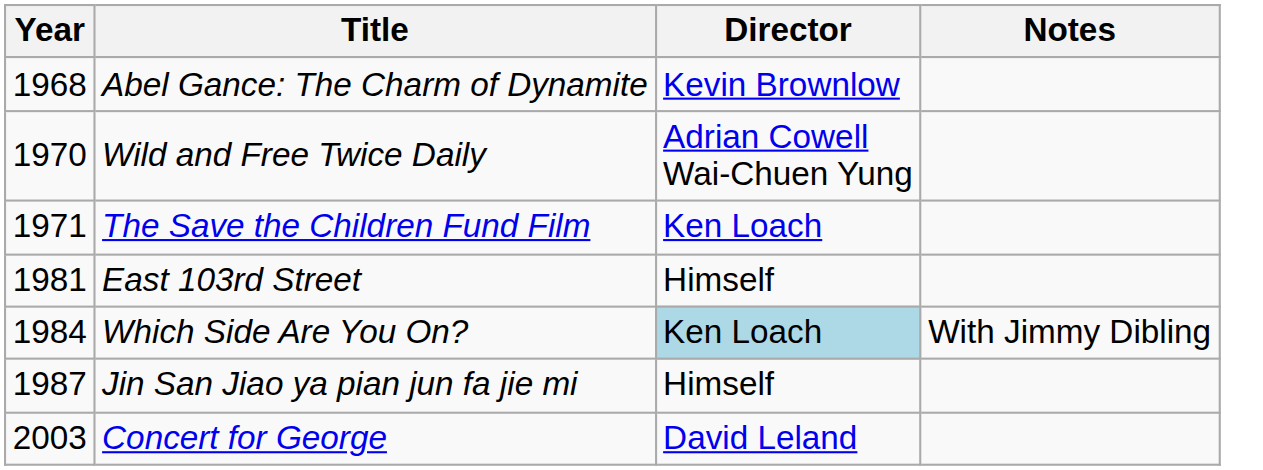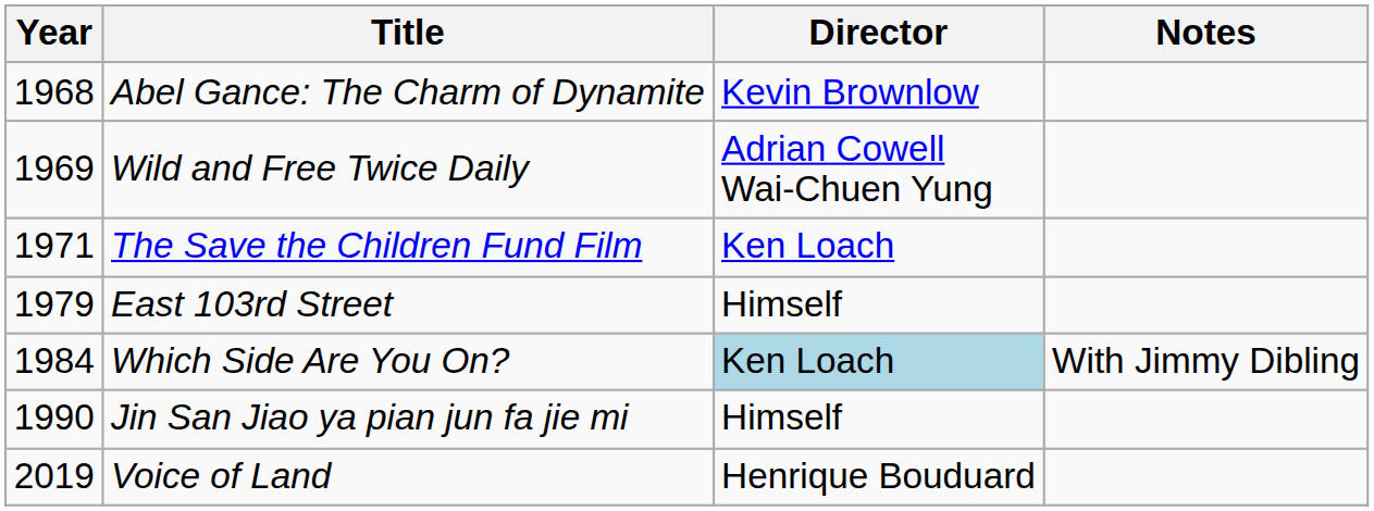 <table class="wikitable">
 <tr>
 <th>Year</th>
 <th>Title</th>
 <th>Director</th>
 <th>Notes</th>
 </tr>
 <tr>
 <td>1968</td>
 <td><em>Abel Gance: The Charm of Dynamite</em></td>
 <td><a href='#'>Kevin Brownlow</a></td>
 <td></td>
 </tr>
 <tr>
-<td>1970</td>
+<td>1969</td>
 <td><em>Wild and Free Twice Daily</em></td>
 <td><a href='#'>Adrian Cowell</a><br>Wai-Chuen Yung</td>
 <td></td>
 </tr>
 <tr>
 <td>1971</td>
 <td><em><a href='#'>The Save the Children Fund Film</a></em></td>
 <td><a href='#'>Ken Loach</a></td>
 <td></td>
 </tr>
 <tr>
-<td>1981</td>
+<td>1979</td>
 <td><em>East 103rd Street</em></td>
 <td>Himself</td>
 <td></td>
 </tr>
 <tr>
 <td>1984</td>
 <td><em>Which Side Are You On?</em></td>
 <td style="background: lightblue;">Ken Loach</td>
 <td>With Jimmy Dibling</td>
 </tr>
 <tr>
-<td>1987</td>
+<td>1990</td>
 <td><em>Jin San Jiao ya pian jun fa jie mi</em></td>
 <td>Himself</td>
 <td></td>
 </tr>
 <tr>
-<td>2003</td>
-<td><em><a href='#'>Concert for George</a></em></td>
-<td><a href='#'>David Leland</a></td>
+<td>2019</td>
+<td><em>Voice of Land</em></td>
+<td>Henrique Bouduard</td>
 <td></td>
 </tr>
 </table>
